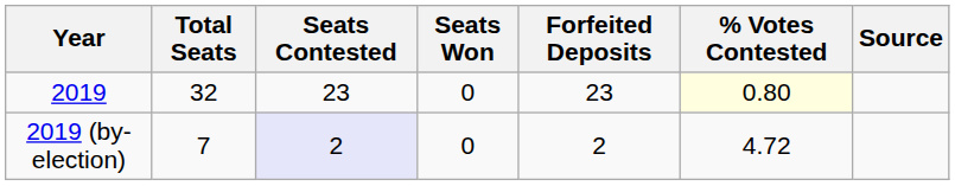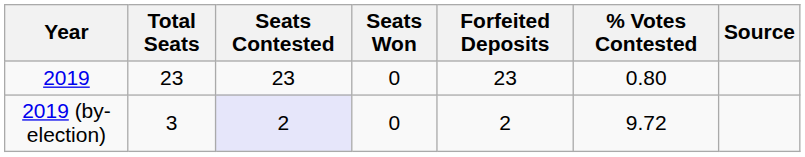 <table class="wikitable" style="text-align:center;">
 <tr>
 <th>Year</th>
 <th>Total Seats</th>
 <th>Seats Contested</th>
 <th>Seats Won</th>
 <th>Forfeited Deposits</th>
 <th>% Votes Contested</th>
 <th>Source</th>
 </tr>
 <tr>
 <td><a href='#'>2019</a></td>
-<td>32</td>
+<td>23</td>
 <td>23</td>
 <td>0</td>
 <td>23</td>
-<td style="background: lightyellow;">0.80</td>
+<td>0.80</td>
 <td></td>
 </tr>
 <tr>
 <td><a href='#'>2019</a> (by-election)</td>
-<td>7</td>
+<td>3</td>
 <td style="background: lavender;">2</td>
 <td>0</td>
 <td>2</td>
-<td>4.72</td>
+<td>9.72</td>
 <td></td>
 </tr>
 </table>
